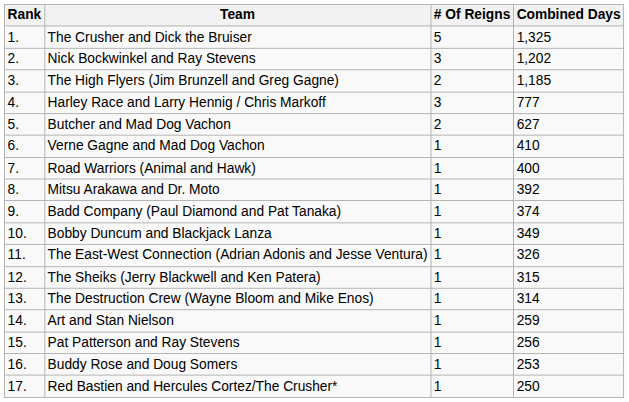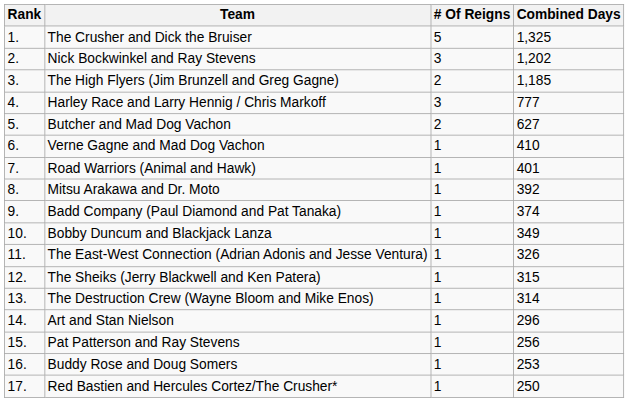 <table class="wikitable sortable">
 <tr>
 <th>Rank</th>
 <th>Team</th>
 <th># Of Reigns</th>
 <th>Combined Days</th>
 </tr>
 <tr>
 <td>1.</td>
 <td>The Crusher and Dick the Bruiser</td>
 <td>5</td>
 <td>1,325</td>
 </tr>
 <tr>
 <td>2.</td>
 <td>Nick Bockwinkel and Ray Stevens</td>
 <td>3</td>
 <td>1,202</td>
 </tr>
 <tr>
 <td>3.</td>
 <td>The High Flyers (Jim Brunzell and Greg Gagne)</td>
 <td>2</td>
 <td>1,185</td>
 </tr>
 <tr>
 <td>4.</td>
 <td>Harley Race and Larry Hennig / Chris Markoff</td>
 <td>3</td>
 <td>777</td>
 </tr>
 <tr>
 <td>5.</td>
 <td>Butcher and Mad Dog Vachon</td>
 <td>2</td>
 <td>627</td>
 </tr>
 <tr>
 <td>6.</td>
 <td>Verne Gagne and Mad Dog Vachon</td>
 <td>1</td>
 <td>410</td>
 </tr>
 <tr>
 <td>7.</td>
 <td>Road Warriors (Animal and Hawk)</td>
 <td>1</td>
-<td>400</td>
+<td>401</td>
 </tr>
 <tr>
 <td>8.</td>
 <td>Mitsu Arakawa and Dr. Moto</td>
 <td>1</td>
 <td>392</td>
 </tr>
 <tr>
 <td>9.</td>
 <td>Badd Company (Paul Diamond and Pat Tanaka)</td>
 <td>1</td>
 <td>374</td>
 </tr>
 <tr>
 <td>10.</td>
 <td>Bobby Duncum and Blackjack Lanza</td>
 <td>1</td>
 <td>349</td>
 </tr>
 <tr>
 <td>11.</td>
 <td>The East-West Connection (Adrian Adonis and Jesse Ventura)</td>
 <td>1</td>
 <td>326</td>
 </tr>
 <tr>
 <td>12.</td>
 <td>The Sheiks (Jerry Blackwell and Ken Patera)</td>
 <td>1</td>
 <td>315</td>
 </tr>
 <tr>
 <td>13.</td>
 <td>The Destruction Crew (Wayne Bloom and Mike Enos)</td>
 <td>1</td>
 <td>314</td>
 </tr>
 <tr>
 <td>14.</td>
 <td>Art and Stan Nielson</td>
 <td>1</td>
-<td>259</td>
+<td>296</td>
 </tr>
 <tr>
 <td>15.</td>
 <td>Pat Patterson and Ray Stevens</td>
 <td>1</td>
 <td>256</td>
 </tr>
 <tr>
 <td>16.</td>
 <td>Buddy Rose and Doug Somers</td>
 <td>1</td>
 <td>253</td>
 </tr>
 <tr>
 <td>17.</td>
 <td>Red Bastien and Hercules Cortez/The Crusher*</td>
 <td>1</td>
 <td>250</td>
 </tr>
 </table>
